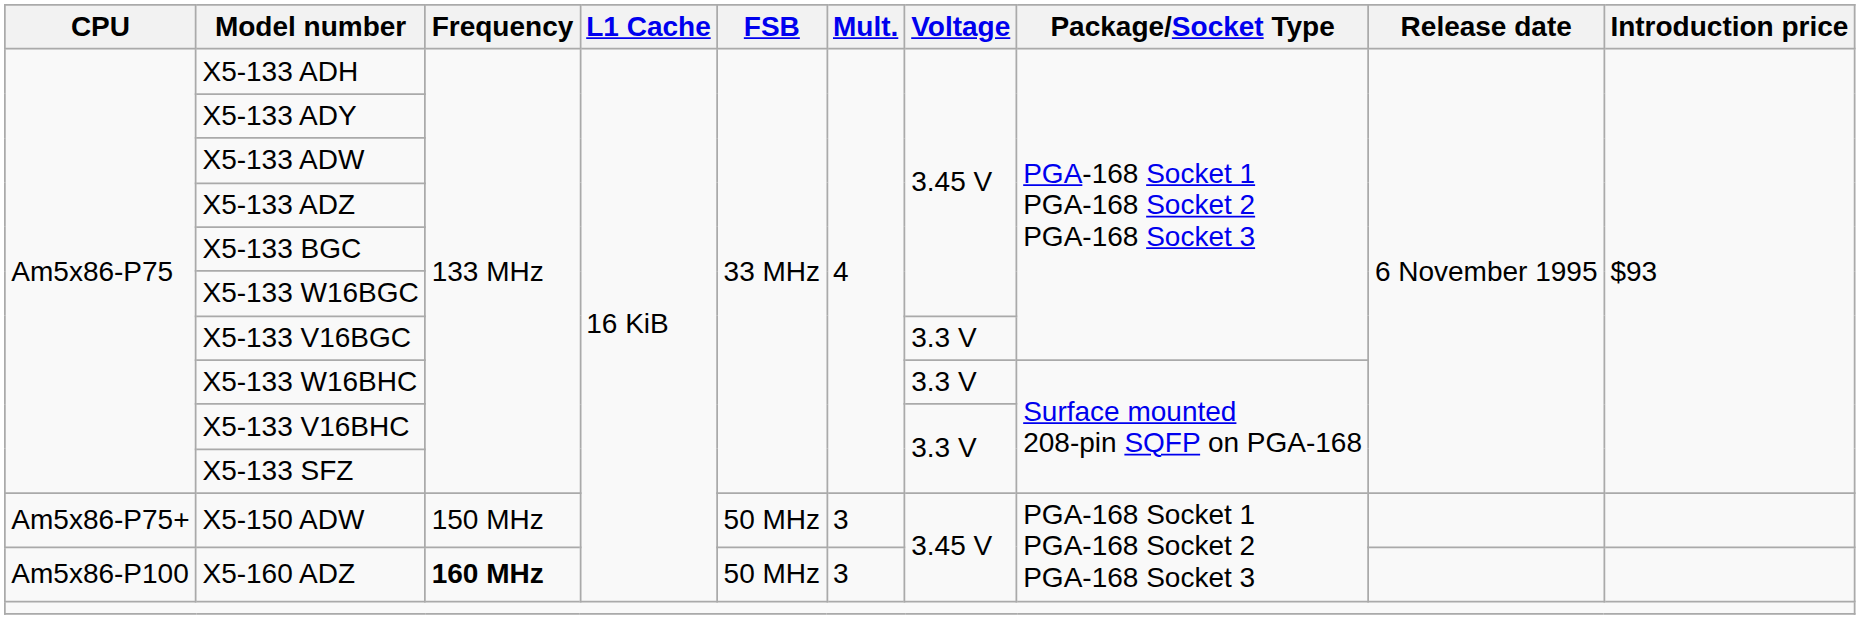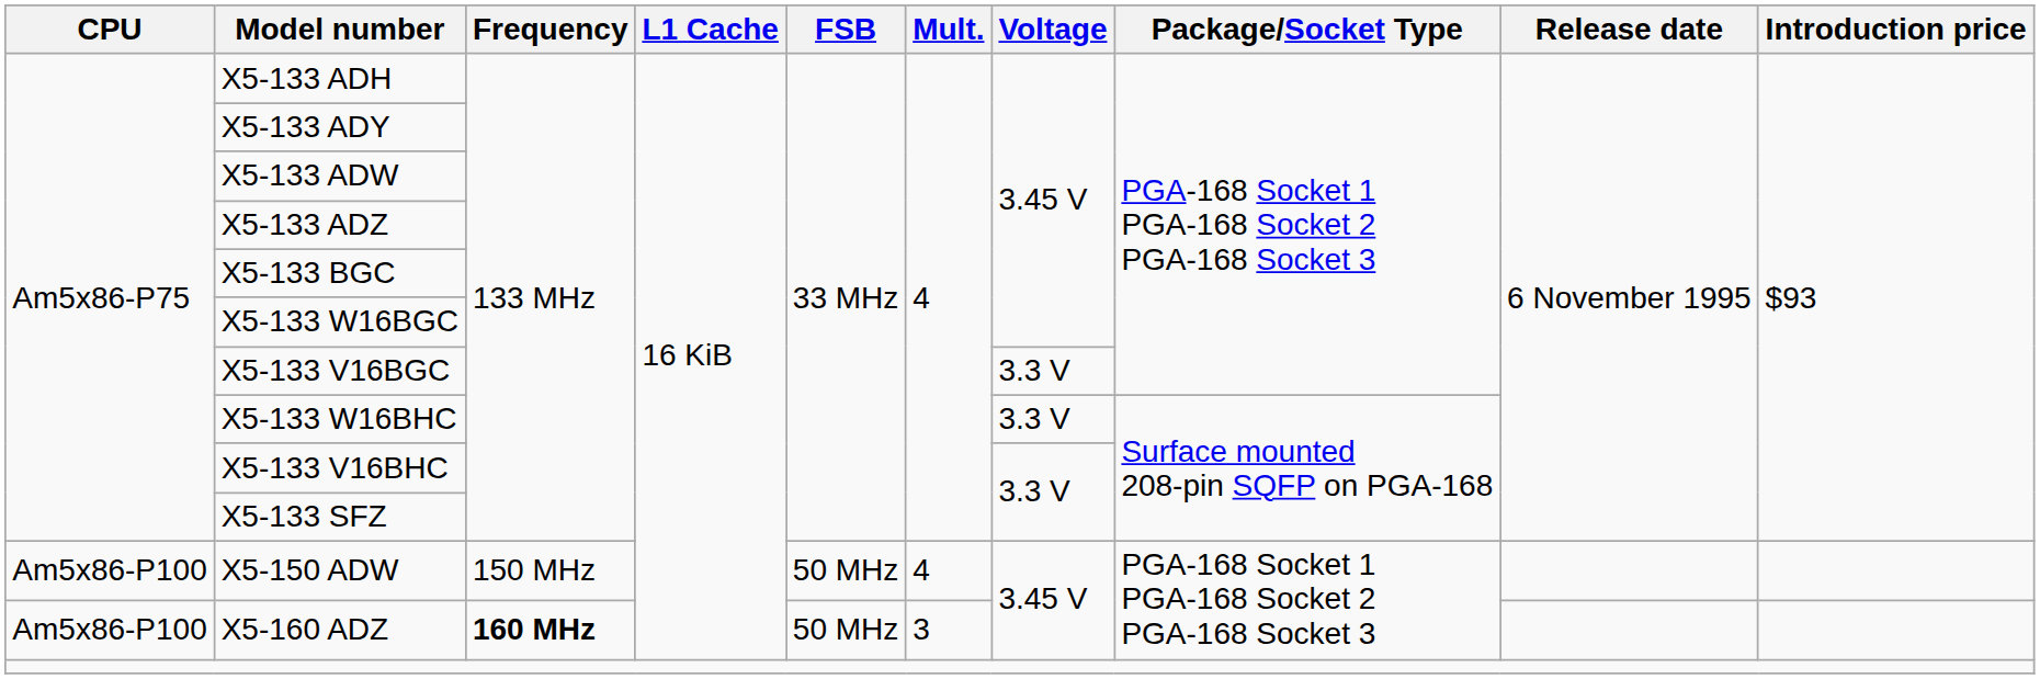 <table class="wikitable">
 <tr>
 <th>CPU</th>
 <th>Model number</th>
 <th>Frequency</th>
 <th><a href='#'>L1 Cache</a></th>
 <th><a href='#'>FSB</a></th>
 <th><a href='#'>Mult.</a></th>
 <th><a href='#'>Voltage</a></th>
 <th>Package/<a href='#'>Socket</a> Type</th>
 <th>Release date</th>
 <th>Introduction price</th>
 </tr>
 <tr>
 <td rowspan="10">Am5x86-P75</td>
 <td>X5-133 ADH</td>
 <td rowspan="10">133 MHz</td>
 <td rowspan="12">16 KiB</td>
 <td rowspan="10">33 MHz</td>
 <td rowspan="10">4</td>
 <td rowspan="6">3.45 V</td>
 <td rowspan="7"><a href='#'>PGA</a>-168 <a href='#'>Socket 1</a><br>PGA-168 <a href='#'>Socket 2</a><br>PGA-168 <a href='#'>Socket 3</a></td>
 <td rowspan="10">6 November 1995</td>
 <td rowspan="10">$93</td>
 </tr>
 <tr>
 <td>X5-133 ADY</td>
 </tr>
 <tr>
 <td>X5-133 ADW</td>
 </tr>
 <tr>
 <td>X5-133 ADZ</td>
 </tr>
 <tr>
 <td>X5-133 BGC</td>
 </tr>
 <tr>
 <td>X5-133 W16BGC</td>
 </tr>
 <tr>
 <td>X5-133 V16BGC</td>
 <td>3.3 V</td>
 </tr>
 <tr>
 <td>X5-133 W16BHC</td>
 <td>3.3 V</td>
 <td rowspan="3"><a href='#'>Surface mounted</a><br>208-pin <a href='#'>SQFP</a> on PGA-168</td>
 </tr>
 <tr>
 <td>X5-133 V16BHC</td>
 <td rowspan="2">3.3 V</td>
 </tr>
 <tr>
 <td>X5-133 SFZ</td>
 </tr>
 <tr>
-<td>Am5x86-P75+</td>
+<td>Am5x86-P100</td>
 <td>X5-150 ADW</td>
 <td>150 MHz</td>
 <td>50 MHz</td>
-<td>3</td>
+<td>4</td>
 <td rowspan="2">3.45 V</td>
 <td rowspan="2">PGA-168 Socket 1<br>PGA-168 Socket 2<br>PGA-168 Socket 3</td>
 <td></td>
 <td></td>
 </tr>
 <tr>
 <td>Am5x86-P100</td>
 <td>X5-160 ADZ</td>
 <td><strong>160 MHz</strong></td>
 <td>50 MHz</td>
 <td>3</td>
 <td></td>
 <td></td>
 </tr>
 <tr>
 <td colspan="10"></td>
 </tr>
 </table>
